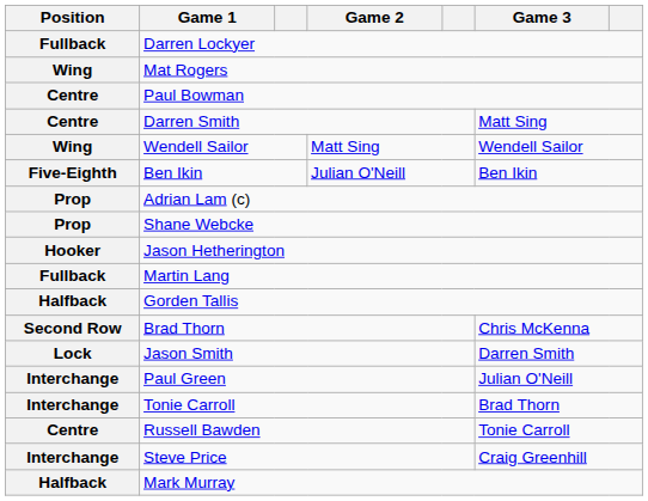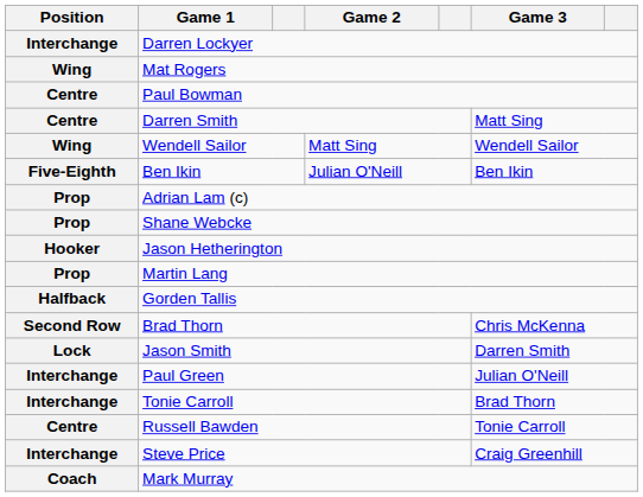 <table class="wikitable">
 <tr>
 <th width="125">Position</th>
 <th width="125">Game 1</th>
 <th width="25"></th>
 <th width="125">Game 2</th>
 <th width="25"></th>
 <th width="125">Game 3</th>
 <th width="25"></th>
 </tr>
 <tr>
-<th>Fullback</th>
+<th>Interchange</th>
 <td colspan="6"> <a href='#'>Darren Lockyer</a></td>
 </tr>
 <tr>
 <th>Wing</th>
 <td colspan="6"> <a href='#'>Mat Rogers</a></td>
 </tr>
 <tr>
 <th>Centre</th>
 <td colspan="6"> <a href='#'>Paul Bowman</a></td>
 </tr>
 <tr>
 <th>Centre</th>
 <td colspan="4"> <a href='#'>Darren Smith</a></td>
 <td colspan="2"> <a href='#'>Matt Sing</a></td>
 </tr>
 <tr>
 <th>Wing</th>
 <td colspan="2"> <a href='#'>Wendell Sailor</a></td>
 <td colspan="2"> <a href='#'>Matt Sing</a></td>
 <td colspan="2"> <a href='#'>Wendell Sailor</a></td>
 </tr>
 <tr>
 <th>Five-Eighth</th>
 <td colspan="2"> <a href='#'>Ben Ikin</a></td>
 <td colspan="2"> <a href='#'>Julian O'Neill</a></td>
 <td colspan="2"> <a href='#'>Ben Ikin</a></td>
 </tr>
 <tr>
 <th>Prop</th>
 <td colspan="6"> <a href='#'>Adrian Lam</a> (c)</td>
 </tr>
 <tr>
 <th>Prop</th>
 <td colspan="6"> <a href='#'>Shane Webcke</a></td>
 </tr>
 <tr>
 <th>Hooker</th>
 <td colspan="6"> <a href='#'>Jason Hetherington</a></td>
 </tr>
 <tr>
-<th>Fullback</th>
+<th>Prop</th>
 <td colspan="6"> <a href='#'>Martin Lang</a></td>
 </tr>
 <tr>
 <th>Halfback</th>
 <td colspan="6"> <a href='#'>Gorden Tallis</a></td>
 </tr>
 <tr>
 <th>Second Row</th>
 <td colspan="4"> <a href='#'>Brad Thorn</a></td>
 <td colspan="2"> <a href='#'>Chris McKenna</a></td>
 </tr>
 <tr>
 <th>Lock</th>
 <td colspan="4"> <a href='#'>Jason Smith</a></td>
 <td colspan="4"> <a href='#'>Darren Smith</a></td>
 </tr>
 <tr>
 <th>Interchange</th>
 <td colspan="4"> <a href='#'>Paul Green</a></td>
 <td colspan="2"> <a href='#'>Julian O'Neill</a></td>
 </tr>
 <tr>
 <th>Interchange</th>
 <td colspan="4"> <a href='#'>Tonie Carroll</a></td>
 <td colspan="2"> <a href='#'>Brad Thorn</a></td>
 </tr>
 <tr>
 <th>Centre</th>
 <td colspan="4"> <a href='#'>Russell Bawden</a></td>
 <td colspan="2"> <a href='#'>Tonie Carroll</a></td>
 </tr>
 <tr>
 <th>Interchange</th>
 <td colspan="4"> <a href='#'>Steve Price</a></td>
 <td colspan="2"> <a href='#'>Craig Greenhill</a></td>
 </tr>
 <tr>
-<th>Halfback</th>
+<th>Coach</th>
 <td colspan="6"> <a href='#'>Mark Murray</a></td>
 </tr>
 </table>
